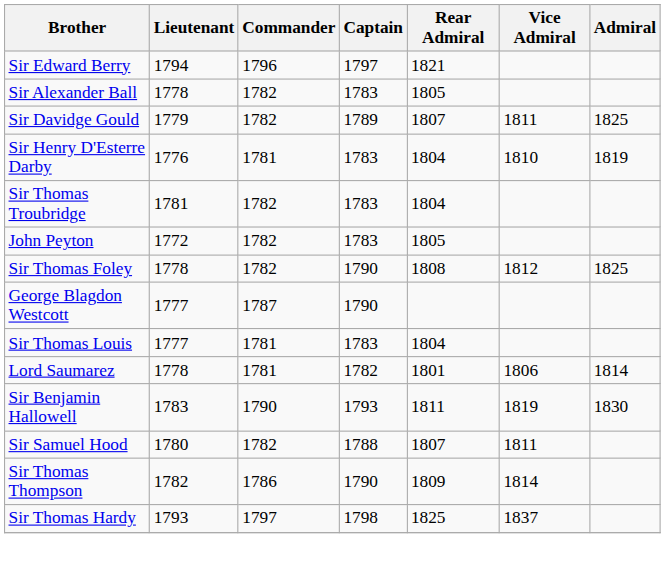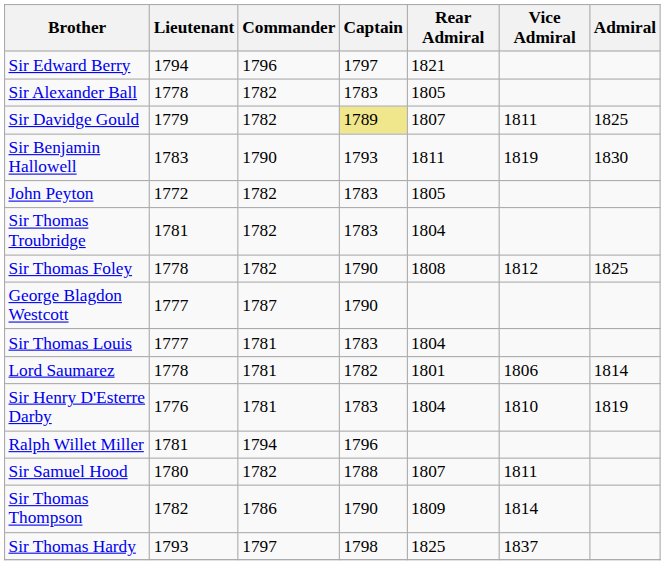 <table class="wikitable sortable">
 <tr>
 <th>Brother</th>
 <th>Lieutenant</th>
 <th>Commander</th>
 <th>Captain</th>
 <th>Rear Admiral</th>
 <th>Vice Admiral</th>
 <th>Admiral</th>
 </tr>
 <tr>
 <td><a href='#'>Sir Edward Berry</a></td>
 <td>1794</td>
 <td>1796</td>
 <td>1797</td>
 <td>1821</td>
 <td></td>
 <td></td>
 </tr>
 <tr>
 <td><a href='#'>Sir Alexander Ball</a></td>
 <td>1778</td>
 <td>1782</td>
 <td>1783</td>
 <td>1805</td>
 <td></td>
 <td></td>
 </tr>
 <tr>
 <td><a href='#'>Sir Davidge Gould</a></td>
 <td>1779</td>
 <td>1782</td>
-<td>1789</td>
+<td style="background: khaki;">1789</td>
 <td>1807</td>
 <td>1811</td>
 <td>1825</td>
 </tr>
 <tr>
-<td><a href='#'>Sir Henry D'Esterre Darby</a></td>
-<td>1776</td>
-<td>1781</td>
+<td><a href='#'>Sir Benjamin Hallowell</a></td>
 <td>1783</td>
-<td>1804</td>
-<td>1810</td>
+<td>1790</td>
+<td>1793</td>
+<td>1811</td>
 <td>1819</td>
+<td>1830</td>
+</tr>
+<tr>
+<td><a href='#'>John Peyton</a></td>
+<td>1772</td>
+<td>1782</td>
+<td>1783</td>
+<td>1805</td>
+<td></td>
+<td></td>
 </tr>
 <tr>
 <td><a href='#'>Sir Thomas Troubridge</a></td>
 <td>1781</td>
 <td>1782</td>
 <td>1783</td>
 <td>1804</td>
-<td></td>
-<td></td>
-</tr>
-<tr>
-<td><a href='#'>John Peyton</a></td>
-<td>1772</td>
-<td>1782</td>
-<td>1783</td>
-<td>1805</td>
 <td></td>
 <td></td>
 </tr>
 <tr>
 <td><a href='#'>Sir Thomas Foley</a></td>
 <td>1778</td>
 <td>1782</td>
 <td>1790</td>
 <td>1808</td>
 <td>1812</td>
 <td>1825</td>
 </tr>
 <tr>
 <td><a href='#'>George Blagdon Westcott</a></td>
 <td>1777</td>
 <td>1787</td>
 <td>1790</td>
 <td></td>
 <td></td>
 <td></td>
 </tr>
 <tr>
 <td><a href='#'>Sir Thomas Louis</a></td>
 <td>1777</td>
 <td>1781</td>
 <td>1783</td>
 <td>1804</td>
 <td></td>
 <td></td>
 </tr>
 <tr>
 <td><a href='#'>Lord Saumarez</a></td>
 <td>1778</td>
 <td>1781</td>
 <td>1782</td>
 <td>1801</td>
 <td>1806</td>
 <td>1814</td>
 </tr>
 <tr>
-<td><a href='#'>Sir Benjamin Hallowell</a></td>
+<td><a href='#'>Sir Henry D'Esterre Darby</a></td>
+<td>1776</td>
+<td>1781</td>
 <td>1783</td>
-<td>1790</td>
-<td>1793</td>
-<td>1811</td>
+<td>1804</td>
+<td>1810</td>
 <td>1819</td>
-<td>1830</td>
+</tr>
+<tr>
+<td><a href='#'>Ralph Willet Miller</a></td>
+<td>1781</td>
+<td>1794</td>
+<td>1796</td>
+<td></td>
+<td></td>
+<td></td>
 </tr>
 <tr>
 <td><a href='#'>Sir Samuel Hood</a></td>
 <td>1780</td>
 <td>1782</td>
 <td>1788</td>
 <td>1807</td>
 <td>1811</td>
 <td></td>
 </tr>
 <tr>
 <td><a href='#'>Sir Thomas Thompson</a></td>
 <td>1782</td>
 <td>1786</td>
 <td>1790</td>
 <td>1809</td>
 <td>1814</td>
 <td></td>
 </tr>
 <tr>
 <td><a href='#'>Sir Thomas Hardy</a></td>
 <td>1793</td>
 <td>1797</td>
 <td>1798</td>
 <td>1825</td>
 <td>1837</td>
 <td></td>
 </tr>
 <tr>
 </tr>
 </table>
